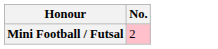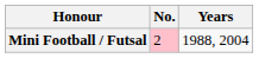 <table class="wikitable plainrowheaders">
 <tr>
 <th scope=col>Honour</th>
 <th scope=col>No.</th>
+<th scope=col>Years</th>
 </tr>
 <tr>
 <th scope=row>Mini Football / Futsal</th>
 <td style="background: pink;">2</td>
+<td>1988, 2004</td>
 </tr>
 </table>
